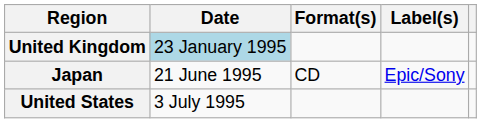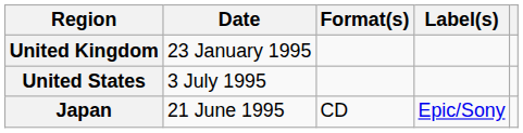 <table class="wikitable plainrowheaders">
 <tr>
 <th scope="col">Region</th>
 <th scope="col">Date</th>
 <th scope="col">Format(s)</th>
 <th scope="col">Label(s)</th>
 <th scope="col"></th>
 </tr>
 <tr>
 <th scope="row">United Kingdom</th>
-<td style="background: lightblue;">23 January 1995</td>
+<td>23 January 1995</td>
+<td></td>
+<td></td>
+<td></td>
+</tr>
+<tr>
+<th scope="row">United States</th>
+<td>3 July 1995</td>
 <td></td>
 <td></td>
 <td></td>
 </tr>
 <tr>
 <th scope="row">Japan</th>
 <td>21 June 1995</td>
 <td>CD</td>
 <td><a href='#'>Epic/Sony</a></td>
 <td></td>
 </tr>
-<tr>
-<th scope="row">United States</th>
-<td>3 July 1995</td>
-<td></td>
-<td></td>
-<td></td>
-</tr>
 </table>
